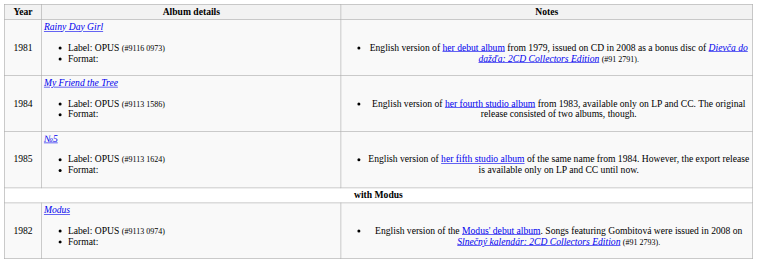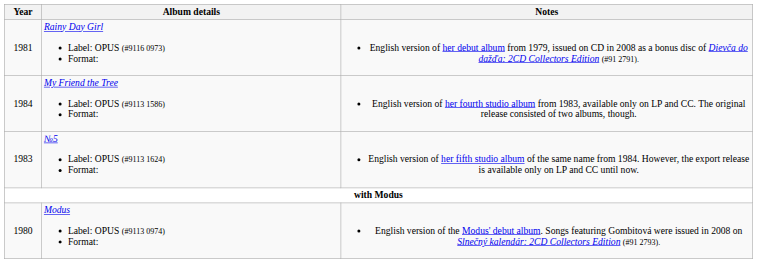 <table class=wikitable style=text-align:center>
 <tr>
 <th width=5%>Year</th>
 <th width=40%>Album details</th>
 <th width=55%>Notes</th>
 </tr>
 <tr>
 <td>1981</td>
 <td style=text-align:left><em><a href='#'>Rainy Day Girl</a></em><br><ul><li>Label: OPUS <small>(#9116 0973)</small></li><li>Format: </li></ul></td>
 <td><br><ul><li>English version of <a href='#'>her debut album</a> from 1979, issued on CD in 2008 as a bonus disc of <em><a href='#'>Dievča do dažďa: 2CD Collectors Edition</a></em> <small>(#91 2791).</small></li></ul></td>
 </tr>
 <tr>
 <td>1984</td>
 <td style=text-align:left><em><a href='#'>My Friend the Tree</a></em><br><ul><li>Label: OPUS <small>(#9113 1586)</small></li><li>Format: </li></ul></td>
 <td><br><ul><li>English version of <a href='#'>her fourth studio album</a> from 1983, available only on LP and CC. The original release consisted of two albums, though.</li></ul></td>
 </tr>
 <tr>
-<td>1985</td>
+<td>1983</td>
 <td style=text-align:left><em><a href='#'>№5</a></em><br><ul><li>Label: OPUS <small>(#9113 1624)</small></li><li>Format: </li></ul></td>
 <td><br><ul><li>English version of <a href='#'>her fifth studio album</a> of the same name from 1984. However, the export release is available only on LP and CC until now.</li></ul></td>
 </tr>
 <tr>
 <th colspan=7 style=background:white width=100%>with Modus</th>
 </tr>
 <tr>
-<td>1982</td>
+<td>1980</td>
 <td style=text-align:left><em><a href='#'>Modus</a></em><br><ul><li>Label: OPUS <small>(#9113 0974)</small></li><li>Format: </li></ul></td>
 <td><br><ul><li>English version of the <a href='#'>Modus' debut album</a>. Songs featuring Gombitová were issued in 2008 on <em><a href='#'>Slnečný kalendár: 2CD Collectors Edition</a></em> <small>(#91 2793).</small></li></ul></td>
 </tr>
 </table>
